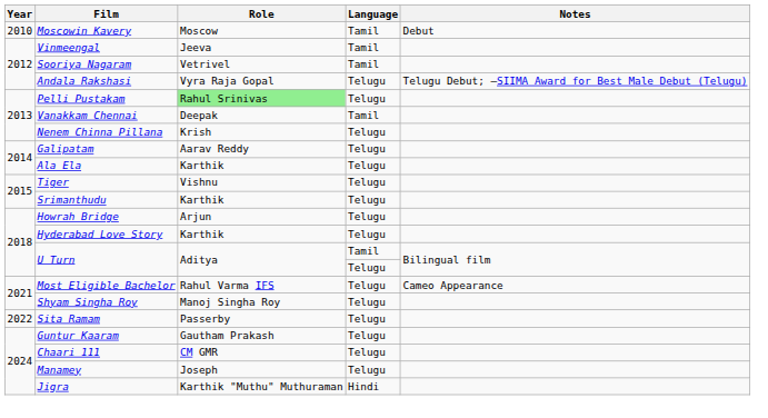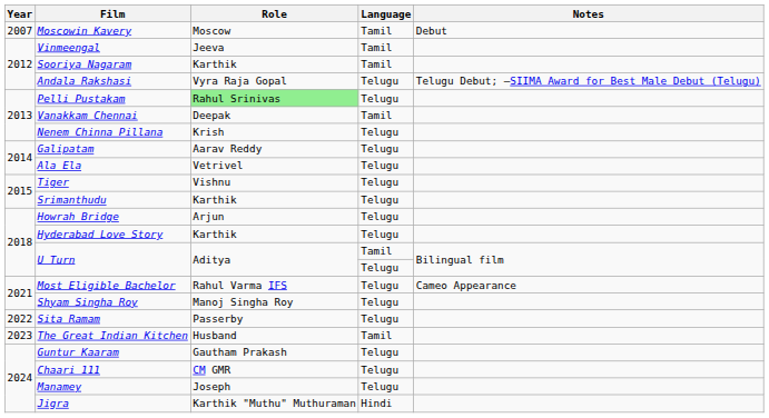 <table class="wikitable sortable">
 <tr>
 <th scope="col">Year</th>
 <th scope="col">Film</th>
 <th scope="col">Role</th>
 <th scope="col">Language</th>
 <th scope="col" class="unsortable">Notes</th>
 </tr>
 <tr>
-<td>2010</td>
+<td>2007</td>
 <td><em><a href='#'>Moscowin Kavery</a></em></td>
 <td>Moscow</td>
 <td>Tamil</td>
 <td>Debut</td>
 </tr>
 <tr>
 <td rowspan="3">2012</td>
 <td><em><a href='#'>Vinmeengal</a></em></td>
 <td>Jeeva</td>
 <td>Tamil</td>
 <td></td>
 </tr>
 <tr>
 <td><em><a href='#'>Sooriya Nagaram</a></em></td>
-<td>Vetrivel</td>
+<td>Karthik</td>
 <td>Tamil</td>
 <td></td>
 </tr>
 <tr>
 <td><em><a href='#'>Andala Rakshasi</a></em></td>
 <td>Vyra Raja Gopal</td>
 <td>Telugu</td>
 <td>Telugu Debut; —<a href='#'>SIIMA Award for Best Male Debut (Telugu)</a></td>
 </tr>
 <tr>
 <td rowspan="3">2013</td>
 <td><em><a href='#'>Pelli Pustakam</a></em></td>
 <td style="background: lightgreen;">Rahul Srinivas</td>
 <td>Telugu</td>
 <td></td>
 </tr>
 <tr>
 <td><em><a href='#'>Vanakkam Chennai</a></em></td>
 <td>Deepak</td>
 <td>Tamil</td>
 <td></td>
 </tr>
 <tr>
 <td><em><a href='#'>Nenem Chinna Pillana</a></em></td>
 <td>Krish</td>
 <td>Telugu</td>
 <td></td>
 </tr>
 <tr>
 <td rowspan="2">2014</td>
 <td><em><a href='#'>Galipatam</a></em></td>
 <td>Aarav Reddy</td>
 <td>Telugu</td>
 <td></td>
 </tr>
 <tr>
 <td><em><a href='#'>Ala Ela</a></em></td>
-<td>Karthik</td>
+<td>Vetrivel</td>
 <td>Telugu</td>
 <td></td>
 </tr>
 <tr>
 <td rowspan="2">2015</td>
 <td><em><a href='#'>Tiger</a></em></td>
 <td>Vishnu</td>
 <td>Telugu</td>
 <td></td>
 </tr>
 <tr>
 <td><em><a href='#'>Srimanthudu</a></em></td>
 <td>Karthik</td>
 <td>Telugu</td>
 <td></td>
 </tr>
 <tr>
 <td rowspan="4">2018</td>
 <td><em><a href='#'>Howrah Bridge</a></em></td>
 <td>Arjun</td>
 <td>Telugu</td>
 <td></td>
 </tr>
 <tr>
 <td><em><a href='#'>Hyderabad Love Story</a></em></td>
 <td>Karthik</td>
 <td>Telugu</td>
 <td></td>
 </tr>
 <tr>
 <td rowspan="2"><em><a href='#'>U Turn</a></em></td>
 <td rowspan="2">Aditya</td>
 <td>Tamil</td>
 <td rowspan="2">Bilingual film</td>
 </tr>
 <tr>
 <td>Telugu</td>
 </tr>
 <tr>
 <td rowspan="2">2021</td>
 <td><em><a href='#'>Most Eligible Bachelor</a></em></td>
 <td>Rahul Varma <a href='#'>IFS</a></td>
 <td>Telugu</td>
 <td>Cameo Appearance</td>
 </tr>
 <tr>
 <td><em><a href='#'>Shyam Singha Roy</a></em></td>
 <td>Manoj Singha Roy</td>
 <td>Telugu</td>
 <td></td>
 </tr>
 <tr>
 <td>2022</td>
 <td><em><a href='#'>Sita Ramam</a></em></td>
 <td>Passerby</td>
 <td>Telugu</td>
 <td></td>
 </tr>
 <tr>
+<td rowspan="1">2023</td>
+<td><em><a href='#'>The Great Indian Kitchen</a></em></td>
+<td>Husband</td>
+<td>Tamil</td>
+<td></td>
+</tr>
+<tr>
 <td rowspan="4">2024</td>
 <td><em><a href='#'>Guntur Kaaram</a></em></td>
 <td>Gautham Prakash</td>
 <td>Telugu</td>
 <td></td>
 </tr>
 <tr>
 <td><em><a href='#'>Chaari 111</a></em></td>
 <td><a href='#'>CM</a> GMR</td>
 <td>Telugu</td>
 <td></td>
 </tr>
 <tr>
 <td><em><a href='#'>Manamey</a></em></td>
 <td>Joseph</td>
 <td>Telugu</td>
 <td></td>
 </tr>
 <tr>
 <td><em><a href='#'>Jigra</a></em></td>
 <td>Karthik "Muthu" Muthuraman</td>
 <td>Hindi</td>
 <td></td>
 </tr>
 </table>
